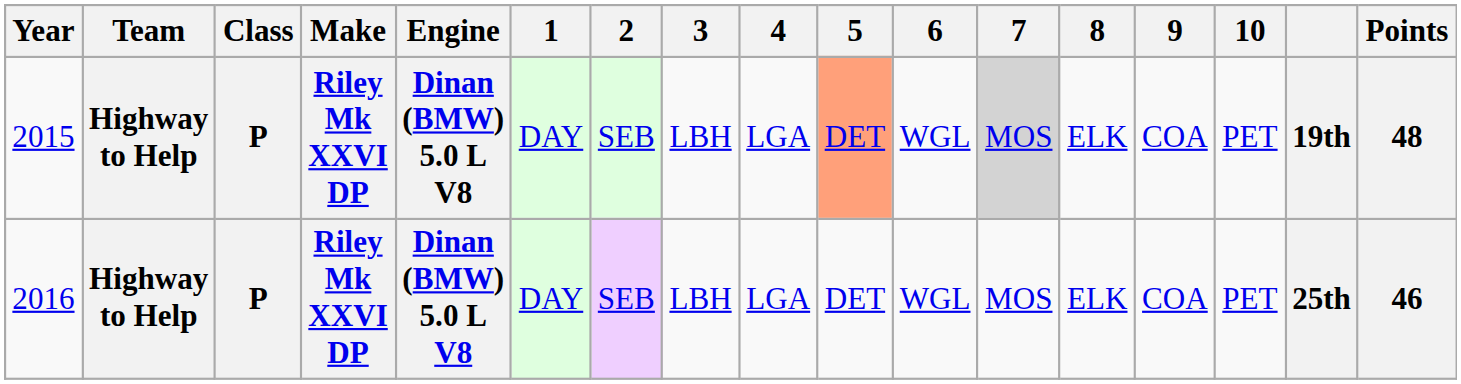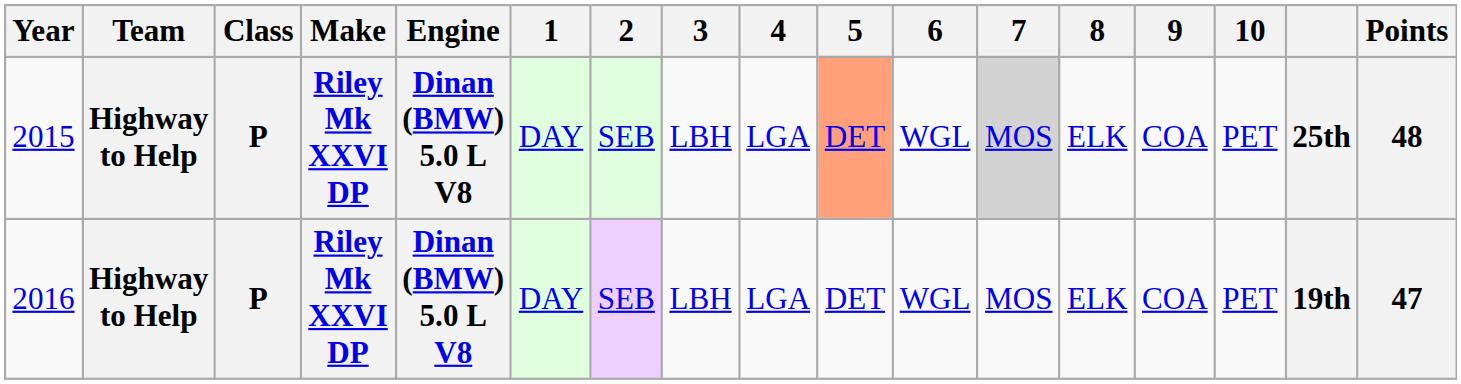 <table class="wikitable" style="text-align:center; font-size:90%">
 <tr>
 <th>Year</th>
 <th>Team</th>
 <th>Class</th>
 <th>Make</th>
 <th>Engine</th>
 <th>1</th>
 <th>2</th>
 <th>3</th>
 <th>4</th>
 <th>5</th>
 <th>6</th>
 <th>7</th>
 <th>8</th>
 <th>9</th>
 <th>10</th>
 <th></th>
 <th>Points</th>
 </tr>
 <tr>
 <td><a href='#'>2015</a></td>
 <th>Highway to Help</th>
 <th>P</th>
 <th><a href='#'>Riley Mk XXVI DP</a></th>
 <th><a href='#'>Dinan</a> (<a href='#'>BMW</a>) 5.0 L V8</th>
 <td style="background:#dfffdf;"><a href='#'>DAY</a><br></td>
 <td style="background:#dfffdf;"><a href='#'>SEB</a><br></td>
 <td><a href='#'>LBH</a></td>
 <td><a href='#'>LGA</a></td>
 <td style="background: lightsalmon;"><a href='#'>DET</a></td>
 <td><a href='#'>WGL</a></td>
 <td style="background: lightgrey;"><a href='#'>MOS</a></td>
 <td><a href='#'>ELK</a></td>
 <td><a href='#'>COA</a></td>
 <td><a href='#'>PET</a></td>
-<th>19th</th>
+<th>25th</th>
 <th>48</th>
 </tr>
 <tr>
 <td><a href='#'>2016</a></td>
 <th>Highway to Help</th>
 <th>P</th>
 <th><a href='#'>Riley Mk XXVI DP</a></th>
 <th><a href='#'>Dinan</a> (<a href='#'>BMW</a>) 5.0 L <a href='#'>V8</a></th>
 <td style="background:#dfffdf;"><a href='#'>DAY</a><br></td>
 <td style="background:#EFCFFF;"><a href='#'>SEB</a><br></td>
 <td><a href='#'>LBH</a></td>
 <td><a href='#'>LGA</a></td>
 <td><a href='#'>DET</a></td>
 <td><a href='#'>WGL</a><br></td>
 <td><a href='#'>MOS</a></td>
 <td><a href='#'>ELK</a></td>
 <td><a href='#'>COA</a></td>
 <td><a href='#'>PET</a></td>
-<th>25th</th>
-<th>46</th>
+<th>19th</th>
+<th>47</th>
 </tr>
 </table>
